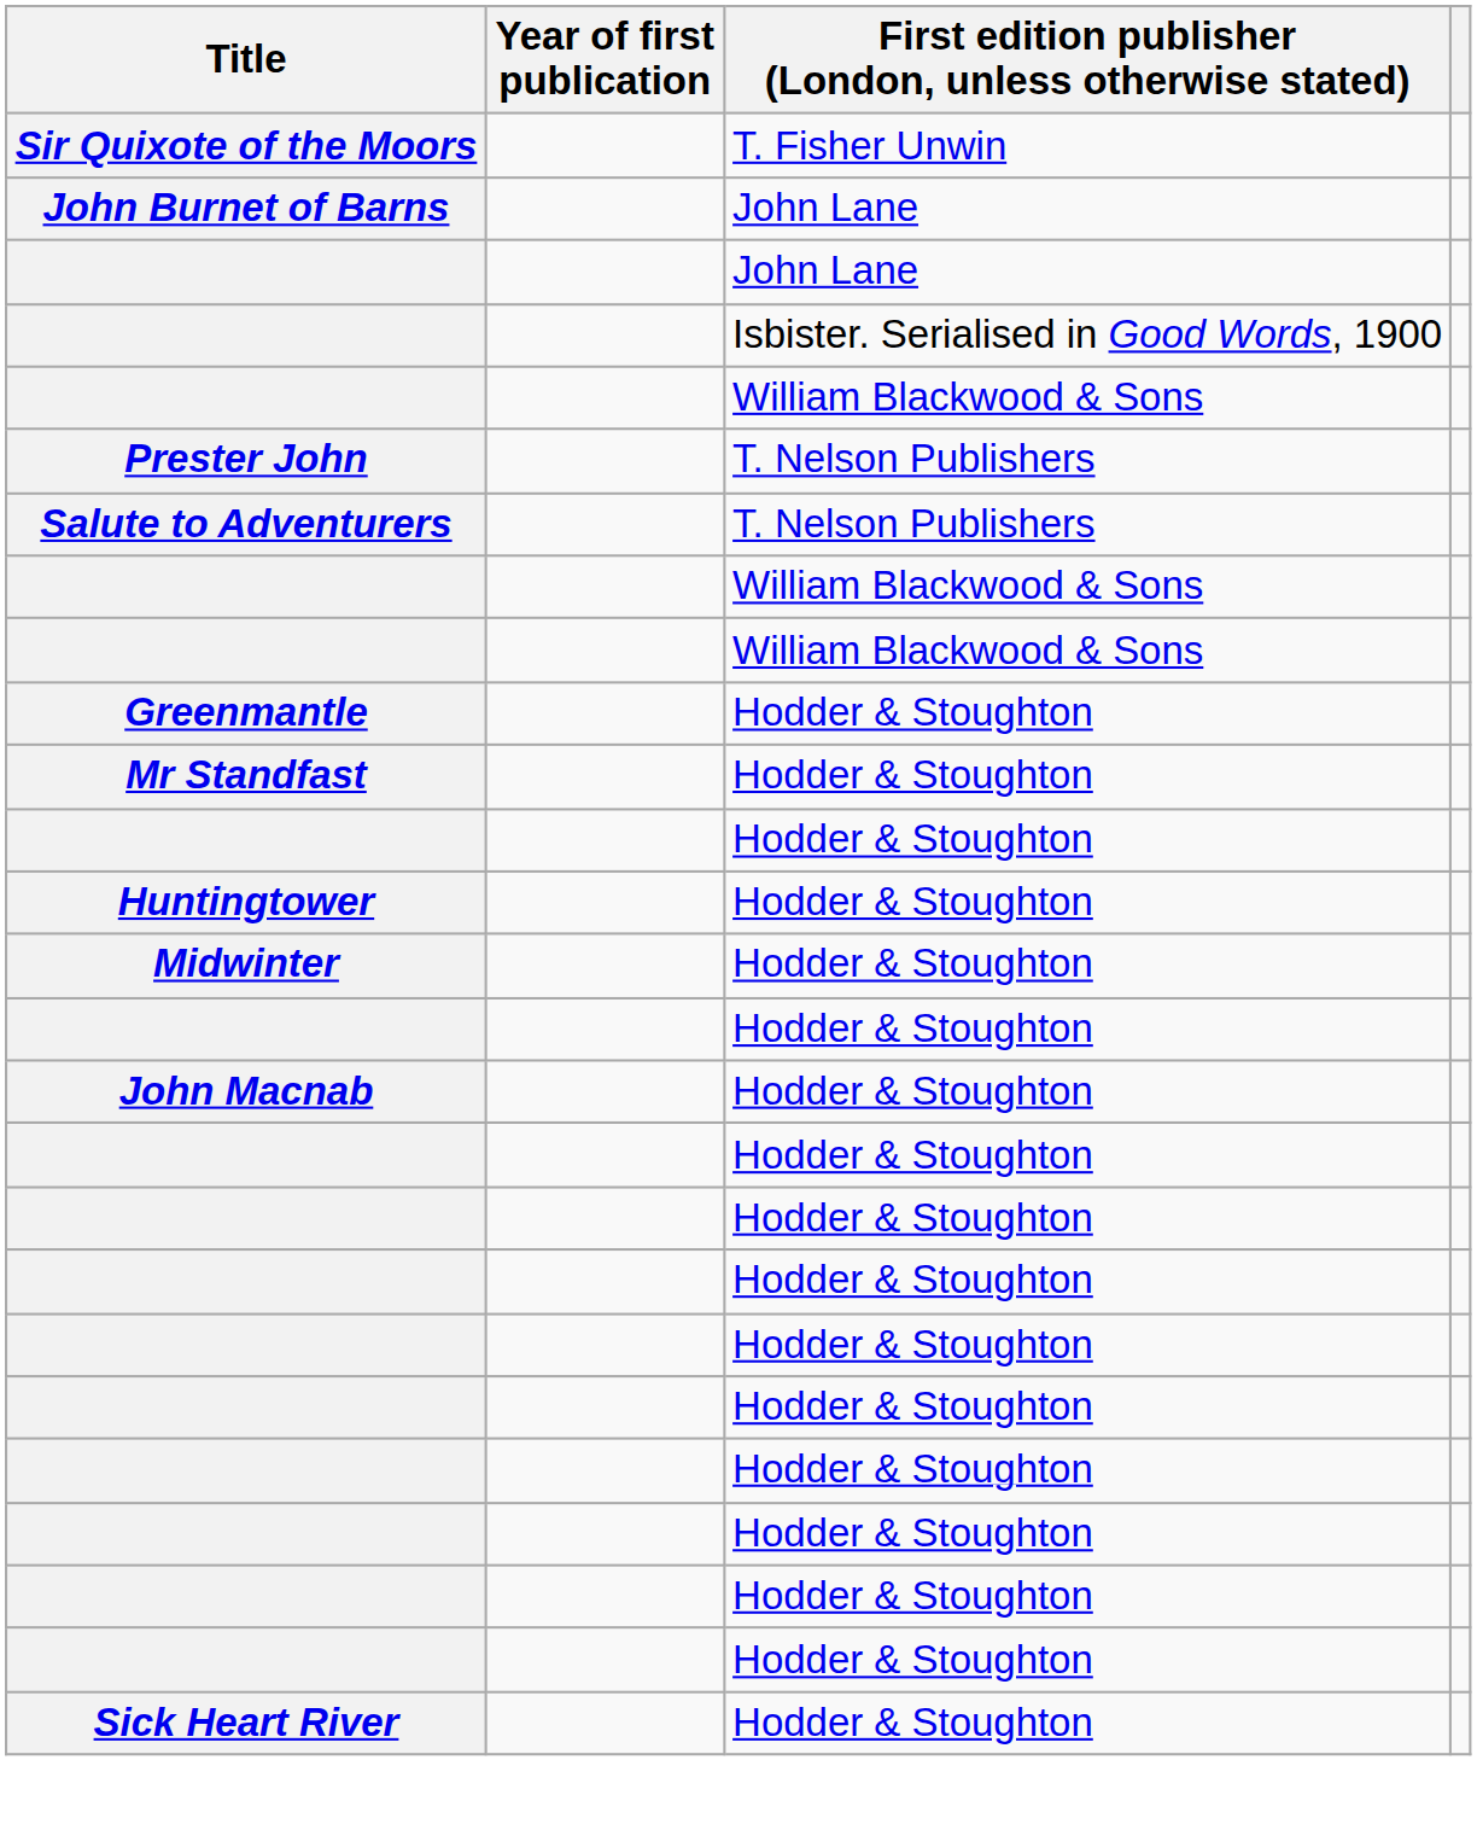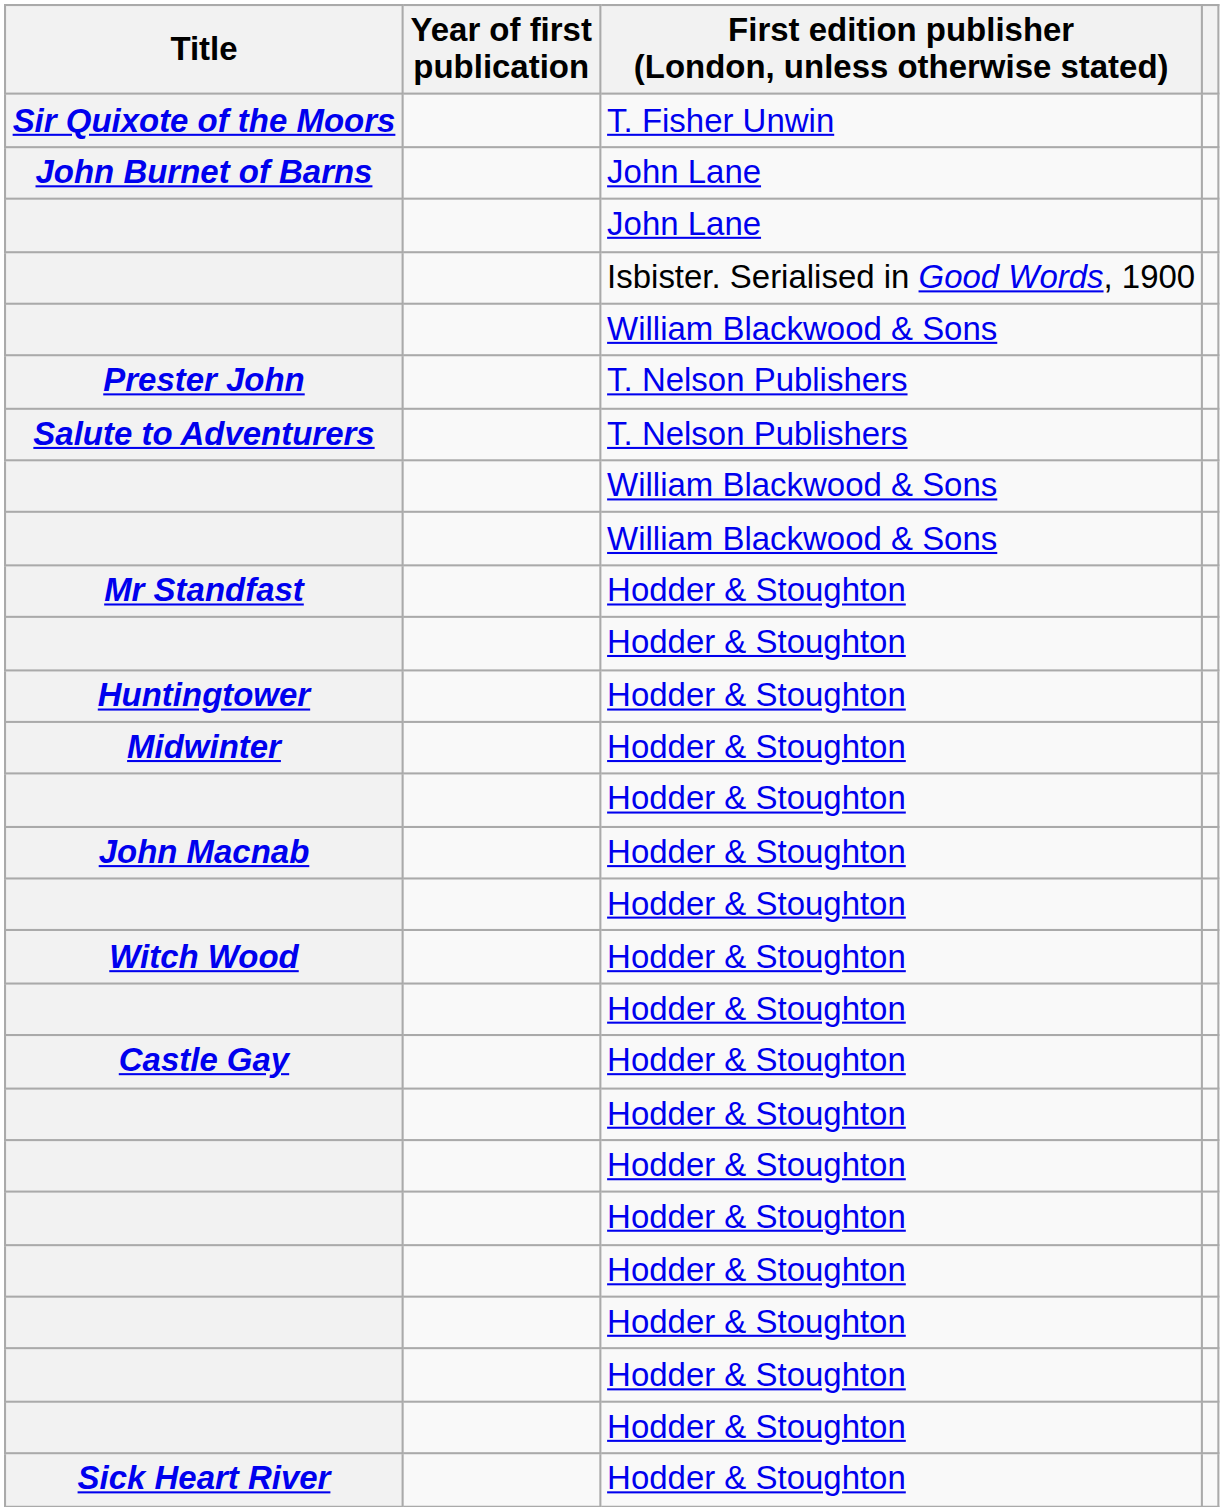 <table class="wikitable plainrowheaders sortable" style="margin-right: 0;">
 <tr>
 <th scope="col">Title</th>
 <th scope="col">Year of first<br>publication</th>
 <th scope="col">First edition publisher<br>(London, unless otherwise stated)</th>
 <th scope="col" class="unsortable"></th>
 </tr>
 <tr>
 <th scope="row"><em><a href='#'>Sir Quixote of the Moors</a></em></th>
 <td></td>
 <td><a href='#'>T. Fisher Unwin</a></td>
 <td style="text-align: center;"></td>
 </tr>
 <tr>
 <th scope="row"><em><a href='#'>John Burnet of Barns</a></em></th>
 <td></td>
 <td><a href='#'>John Lane</a></td>
 <td style="text-align: center;"></td>
 </tr>
 <tr>
 <th scope="row"></th>
 <td></td>
 <td><a href='#'>John Lane</a></td>
 <td style="text-align: center;"></td>
 </tr>
 <tr>
 <th scope="row"></th>
 <td></td>
 <td>Isbister. Serialised in <em><a href='#'>Good Words</a></em>, 1900</td>
 <td style="text-align: center;"></td>
 </tr>
 <tr>
 <th scope="row"></th>
 <td></td>
 <td><a href='#'>William Blackwood & Sons</a></td>
 <td style="text-align: center;"></td>
 </tr>
 <tr>
 <th scope="row"><em><a href='#'>Prester John</a></em></th>
 <td></td>
 <td><a href='#'>T. Nelson Publishers</a></td>
 <td style="text-align: center;"></td>
 </tr>
 <tr>
 <th scope="row"><em><a href='#'>Salute to Adventurers</a></em></th>
 <td></td>
 <td><a href='#'>T. Nelson Publishers</a></td>
 <td style="text-align: center;"></td>
 </tr>
 <tr>
 <th scope="row"></th>
 <td></td>
 <td><a href='#'>William Blackwood & Sons</a></td>
 <td style="text-align: center;"></td>
 </tr>
 <tr>
 <th scope="row"></th>
 <td></td>
 <td><a href='#'>William Blackwood & Sons</a></td>
 <td style="text-align: center;"></td>
 </tr>
 <tr>
-<th scope="row"><em><a href='#'>Greenmantle</a></em></th>
-<td></td>
-<td><a href='#'>Hodder & Stoughton</a></td>
-<td style="text-align: center;"></td>
-</tr>
-<tr>
 <th scope="row"><em><a href='#'>Mr Standfast</a></em></th>
 <td></td>
 <td><a href='#'>Hodder & Stoughton</a></td>
 <td style="text-align: center;"></td>
 </tr>
 <tr>
 <th scope="row"></th>
 <td></td>
 <td><a href='#'>Hodder & Stoughton</a></td>
 <td style="text-align: center;"></td>
 </tr>
 <tr>
 <th scope="row"><em><a href='#'>Huntingtower</a></em></th>
 <td></td>
 <td><a href='#'>Hodder & Stoughton</a></td>
 <td style="text-align: center;"></td>
 </tr>
 <tr>
 <th scope="row"><em><a href='#'>Midwinter</a></em></th>
 <td></td>
 <td><a href='#'>Hodder & Stoughton</a></td>
 <td style="text-align: center;"></td>
 </tr>
 <tr>
 <th scope="row"></th>
 <td></td>
 <td><a href='#'>Hodder & Stoughton</a></td>
 <td style="text-align: center;"></td>
 </tr>
 <tr>
 <th scope="row"><em><a href='#'>John Macnab</a></em></th>
 <td></td>
 <td><a href='#'>Hodder & Stoughton</a></td>
 <td style="text-align: center;"></td>
 </tr>
 <tr>
 <th scope="row"></th>
 <td></td>
 <td><a href='#'>Hodder & Stoughton</a></td>
 <td style="text-align: center;"></td>
 </tr>
 <tr>
+<th scope="row"><em><a href='#'>Witch Wood</a></em></th>
+<td></td>
+<td><a href='#'>Hodder & Stoughton</a></td>
+<td style="text-align: center;"></td>
+</tr>
+<tr>
 <th scope="row"></th>
+<td></td>
+<td><a href='#'>Hodder & Stoughton</a></td>
+<td style="text-align: center;"></td>
+</tr>
+<tr>
+<th scope="row"><em><a href='#'>Castle Gay</a></em></th>
 <td></td>
 <td><a href='#'>Hodder & Stoughton</a></td>
 <td style="text-align: center;"></td>
 </tr>
 <tr>
 <th scope="row"></th>
 <td></td>
 <td><a href='#'>Hodder & Stoughton</a></td>
 <td style="text-align: center;"></td>
 </tr>
 <tr>
 <th scope="row"></th>
 <td></td>
 <td><a href='#'>Hodder & Stoughton</a></td>
 <td style="text-align: center;"></td>
 </tr>
 <tr>
 <th scope="row"></th>
 <td></td>
 <td><a href='#'>Hodder & Stoughton</a></td>
 <td style="text-align: center;"></td>
 </tr>
 <tr>
 <th scope="row"></th>
 <td></td>
 <td><a href='#'>Hodder & Stoughton</a></td>
 <td style="text-align: center;"></td>
 </tr>
 <tr>
 <th scope="row"></th>
 <td></td>
 <td><a href='#'>Hodder & Stoughton</a></td>
 <td style="text-align: center;"></td>
 </tr>
 <tr>
 <th scope="row"></th>
 <td></td>
 <td><a href='#'>Hodder & Stoughton</a></td>
 <td style="text-align: center;"></td>
 </tr>
 <tr>
 <th scope="row"></th>
 <td></td>
 <td><a href='#'>Hodder & Stoughton</a></td>
 <td style="text-align: center;"></td>
 </tr>
 <tr>
 <th scope="row"><em><a href='#'>Sick Heart River</a></em></th>
 <td></td>
 <td><a href='#'>Hodder & Stoughton</a></td>
 <td style="text-align: center;"></td>
 </tr>
 </table>
